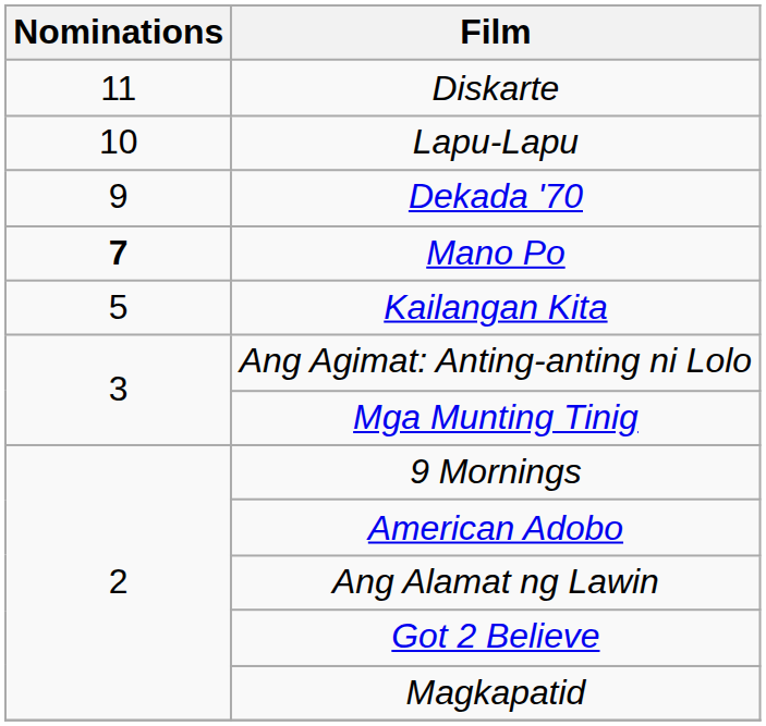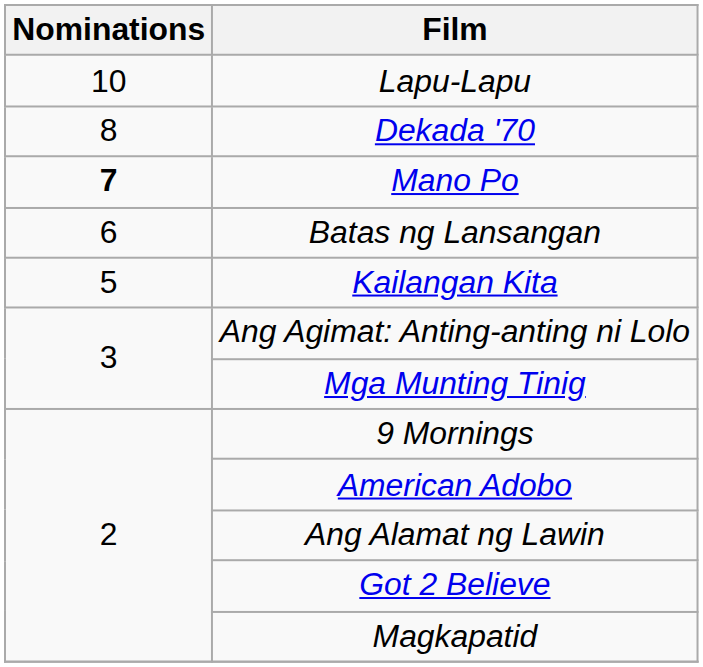 <table class="wikitable" style="text-align:center;">
 <tr>
 <th scope="col" width="55">Nominations</th>
 <th scope="col" align="center">Film</th>
 </tr>
 <tr>
-<td style="text-align:center">11</td>
-<td><em>Diskarte</em></td>
-</tr>
-<tr>
 <td style="text-align:center">10</td>
 <td><em>Lapu-Lapu</em></td>
 </tr>
 <tr>
-<td style="text-align:center">9</td>
+<td style="text-align:center">8</td>
 <td><em><a href='#'>Dekada '70</a></em></td>
 </tr>
 <tr>
 <td style="text-align:center"><strong>7</strong></td>
 <td><em><a href='#'>Mano Po</a></em></td>
+</tr>
+<tr>
+<td style="text-align:center">6</td>
+<td><em>Batas ng Lansangan</em></td>
 </tr>
 <tr>
 <td style="text-align:center">5</td>
 <td><em><a href='#'>Kailangan Kita</a></em></td>
 </tr>
 <tr>
 <td rowspan=2 style="text-align:center">3</td>
 <td><em>Ang Agimat: Anting-anting ni Lolo</em></td>
 </tr>
 <tr>
 <td><em><a href='#'>Mga Munting Tinig</a></em></td>
 </tr>
 <tr>
 <td rowspan=5 style="text-align:center">2</td>
 <td><em>9 Mornings</em></td>
 </tr>
 <tr>
 <td><em><a href='#'>American Adobo</a></em></td>
 </tr>
 <tr>
 <td><em>Ang Alamat ng Lawin</em></td>
 </tr>
 <tr>
 <td><em><a href='#'>Got 2 Believe</a></em></td>
 </tr>
 <tr>
 <td><em>Magkapatid</em></td>
 </tr>
 <tr>
 </tr>
 </table>
